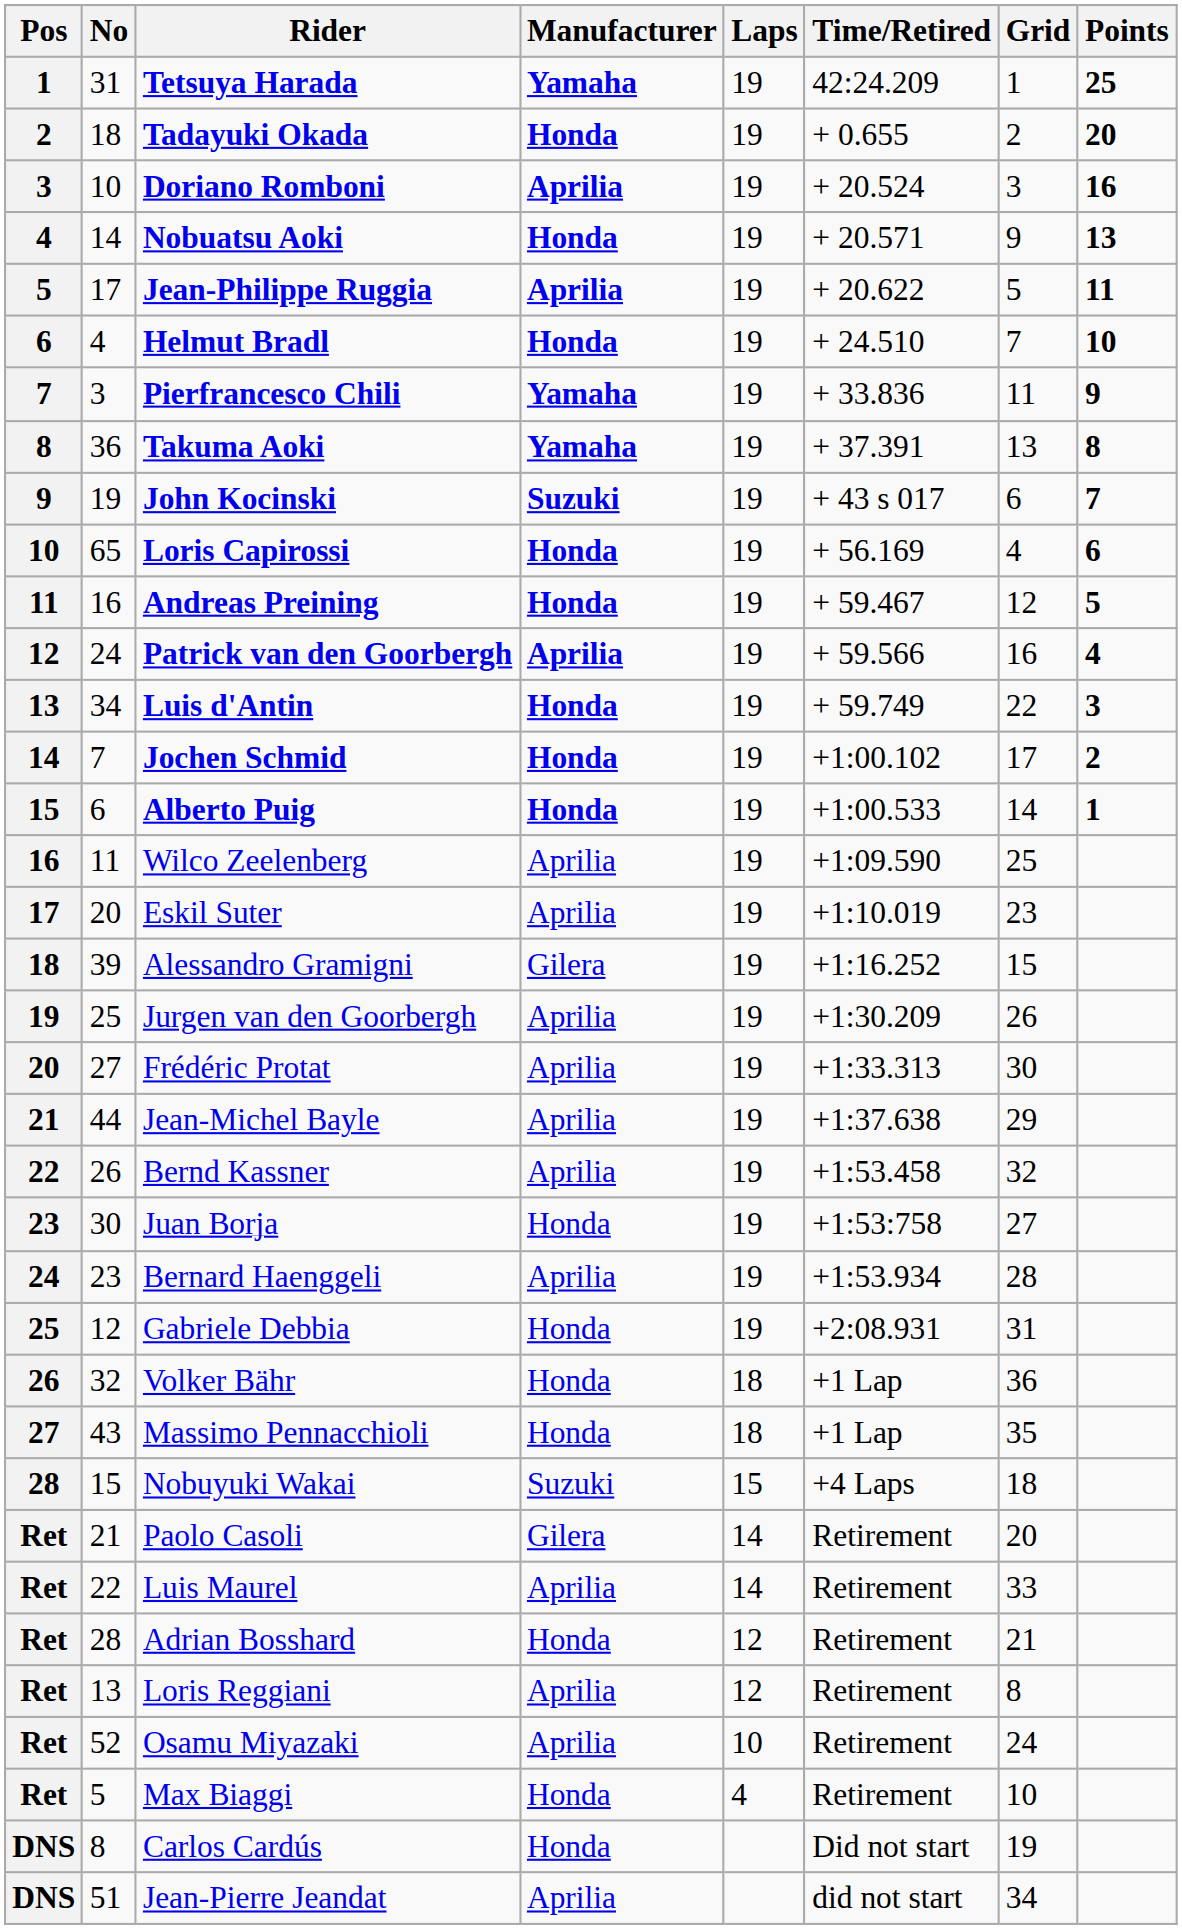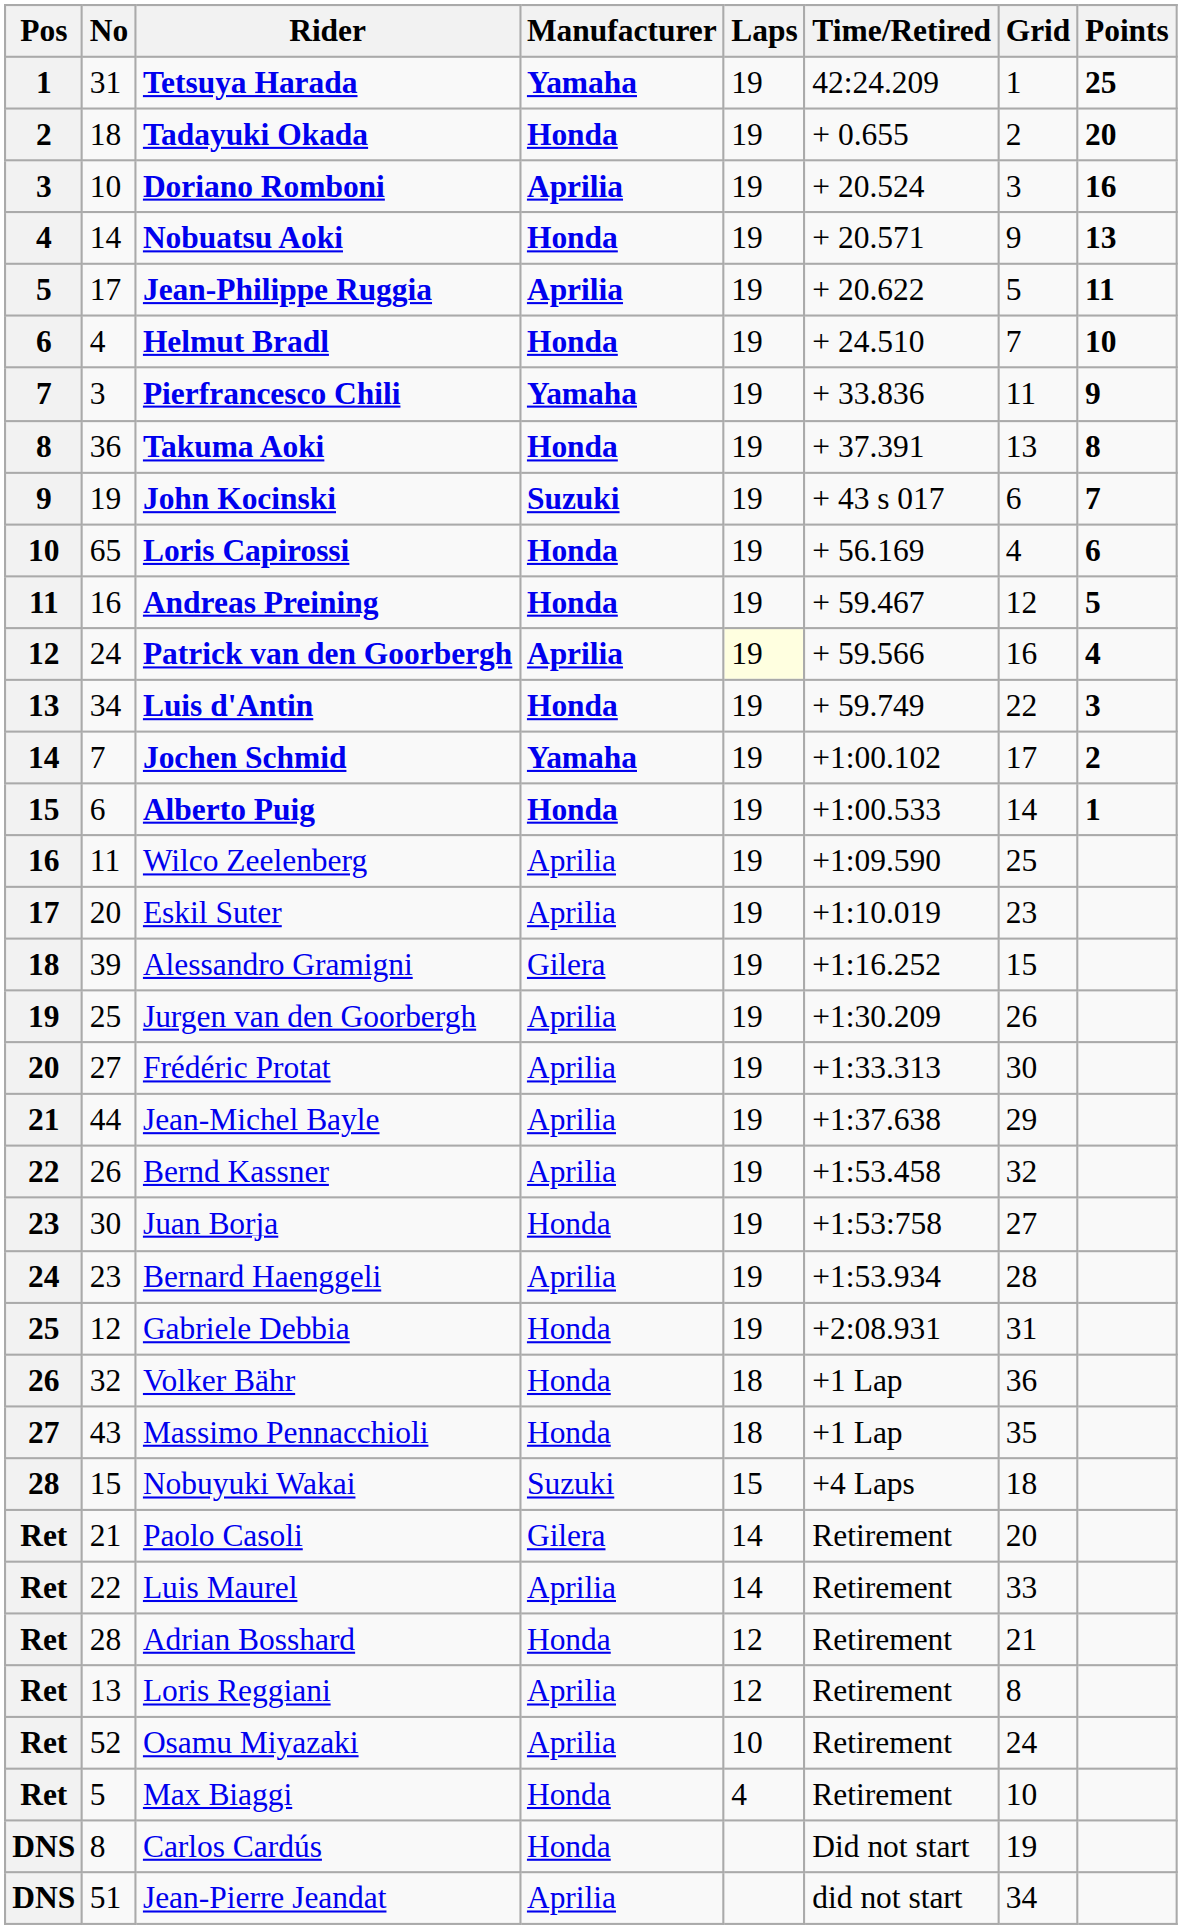 <table class="wikitable" style="font-size: 95%;">
 <tr>
 <th scope="col">Pos</th>
 <th scope="col">No</th>
 <th scope="col">Rider</th>
 <th scope="col">Manufacturer</th>
 <th scope="col">Laps</th>
 <th scope="col">Time/Retired</th>
 <th scope="col">Grid</th>
 <th scope="col">Points</th>
 </tr>
 <tr>
 <th>1</th>
 <td>31</td>
 <td> <strong><a href='#'>Tetsuya Harada</a></strong></td>
 <td><strong><a href='#'>Yamaha</a></strong></td>
 <td>19</td>
 <td>42:24.209</td>
 <td>1</td>
 <td><strong>25</strong></td>
 </tr>
 <tr>
 <th>2</th>
 <td>18</td>
 <td> <strong><a href='#'>Tadayuki Okada</a></strong></td>
 <td><strong><a href='#'>Honda</a></strong></td>
 <td>19</td>
 <td>+ 0.655</td>
 <td>2</td>
 <td><strong>20</strong></td>
 </tr>
 <tr>
 <th>3</th>
 <td>10</td>
 <td> <strong><a href='#'>Doriano Romboni</a></strong></td>
 <td><strong><a href='#'>Aprilia</a></strong></td>
 <td>19</td>
 <td>+ 20.524</td>
 <td>3</td>
 <td><strong>16</strong></td>
 </tr>
 <tr>
 <th>4</th>
 <td>14</td>
 <td> <strong><a href='#'>Nobuatsu Aoki</a></strong></td>
 <td><strong><a href='#'>Honda</a></strong></td>
 <td>19</td>
 <td>+ 20.571</td>
 <td>9</td>
 <td><strong>13</strong></td>
 </tr>
 <tr>
 <th>5</th>
 <td>17</td>
 <td> <strong><a href='#'>Jean-Philippe Ruggia</a></strong></td>
 <td><strong><a href='#'>Aprilia</a></strong></td>
 <td>19</td>
 <td>+ 20.622</td>
 <td>5</td>
 <td><strong>11</strong></td>
 </tr>
 <tr>
 <th>6</th>
 <td>4</td>
 <td> <strong><a href='#'>Helmut Bradl</a></strong></td>
 <td><strong><a href='#'>Honda</a></strong></td>
 <td>19</td>
 <td>+ 24.510</td>
 <td>7</td>
 <td><strong>10</strong></td>
 </tr>
 <tr>
 <th>7</th>
 <td>3</td>
 <td> <strong><a href='#'>Pierfrancesco Chili</a></strong></td>
 <td><strong><a href='#'>Yamaha</a></strong></td>
 <td>19</td>
 <td>+ 33.836</td>
 <td>11</td>
 <td><strong>9</strong></td>
 </tr>
 <tr>
 <th>8</th>
 <td>36</td>
 <td> <strong><a href='#'>Takuma Aoki</a></strong></td>
-<td><strong><a href='#'>Yamaha</a></strong></td>
+<td><strong><a href='#'>Honda</a></strong></td>
 <td>19</td>
 <td>+ 37.391</td>
 <td>13</td>
 <td><strong>8</strong></td>
 </tr>
 <tr>
 <th>9</th>
 <td>19</td>
 <td> <strong><a href='#'>John Kocinski</a></strong></td>
 <td><strong><a href='#'>Suzuki</a></strong></td>
 <td>19</td>
 <td>+ 43 s 017</td>
 <td>6</td>
 <td><strong>7</strong></td>
 </tr>
 <tr>
 <th>10</th>
 <td>65</td>
 <td> <strong><a href='#'>Loris Capirossi</a></strong></td>
 <td><strong><a href='#'>Honda</a></strong></td>
 <td>19</td>
 <td>+ 56.169</td>
 <td>4</td>
 <td><strong>6</strong></td>
 </tr>
 <tr>
 <th>11</th>
 <td>16</td>
 <td> <strong><a href='#'>Andreas Preining</a></strong></td>
 <td><strong><a href='#'>Honda</a></strong></td>
 <td>19</td>
 <td>+ 59.467</td>
 <td>12</td>
 <td><strong>5</strong></td>
 </tr>
 <tr>
 <th>12</th>
 <td>24</td>
 <td> <strong><a href='#'>Patrick van den Goorbergh</a></strong></td>
 <td><strong><a href='#'>Aprilia</a></strong></td>
-<td>19</td>
+<td style="background: lightyellow;">19</td>
 <td>+ 59.566</td>
 <td>16</td>
 <td><strong>4</strong></td>
 </tr>
 <tr>
 <th>13</th>
 <td>34</td>
 <td> <strong><a href='#'>Luis d'Antin</a></strong></td>
 <td><strong><a href='#'>Honda</a></strong></td>
 <td>19</td>
 <td>+ 59.749</td>
 <td>22</td>
 <td><strong>3</strong></td>
 </tr>
 <tr>
 <th>14</th>
 <td>7</td>
 <td> <strong><a href='#'>Jochen Schmid</a></strong></td>
-<td><strong><a href='#'>Honda</a></strong></td>
+<td><strong><a href='#'>Yamaha</a></strong></td>
 <td>19</td>
 <td>+1:00.102</td>
 <td>17</td>
 <td><strong>2</strong></td>
 </tr>
 <tr>
 <th>15</th>
 <td>6</td>
 <td> <strong><a href='#'>Alberto Puig</a></strong></td>
 <td><strong><a href='#'>Honda</a></strong></td>
 <td>19</td>
 <td>+1:00.533</td>
 <td>14</td>
 <td><strong>1</strong></td>
 </tr>
 <tr>
 <th>16</th>
 <td>11</td>
 <td> <a href='#'>Wilco Zeelenberg</a></td>
 <td><a href='#'>Aprilia</a></td>
 <td>19</td>
 <td>+1:09.590</td>
 <td>25</td>
 <td></td>
 </tr>
 <tr>
 <th>17</th>
 <td>20</td>
 <td> <a href='#'>Eskil Suter</a></td>
 <td><a href='#'>Aprilia</a></td>
 <td>19</td>
 <td>+1:10.019</td>
 <td>23</td>
 <td></td>
 </tr>
 <tr>
 <th>18</th>
 <td>39</td>
 <td> <a href='#'>Alessandro Gramigni</a></td>
 <td><a href='#'>Gilera</a></td>
 <td>19</td>
 <td>+1:16.252</td>
 <td>15</td>
 <td></td>
 </tr>
 <tr>
 <th>19</th>
 <td>25</td>
 <td> <a href='#'>Jurgen van den Goorbergh</a></td>
 <td><a href='#'>Aprilia</a></td>
 <td>19</td>
 <td>+1:30.209</td>
 <td>26</td>
 <td></td>
 </tr>
 <tr>
 <th>20</th>
 <td>27</td>
 <td> <a href='#'>Frédéric Protat</a></td>
 <td><a href='#'>Aprilia</a></td>
 <td>19</td>
 <td>+1:33.313</td>
 <td>30</td>
 <td></td>
 </tr>
 <tr>
 <th>21</th>
 <td>44</td>
 <td> <a href='#'>Jean-Michel Bayle</a></td>
 <td><a href='#'>Aprilia</a></td>
 <td>19</td>
 <td>+1:37.638</td>
 <td>29</td>
 <td></td>
 </tr>
 <tr>
 <th>22</th>
 <td>26</td>
 <td> <a href='#'>Bernd Kassner</a></td>
 <td><a href='#'>Aprilia</a></td>
 <td>19</td>
 <td>+1:53.458</td>
 <td>32</td>
 <td></td>
 </tr>
 <tr>
 <th>23</th>
 <td>30</td>
 <td> <a href='#'>Juan Borja</a></td>
 <td><a href='#'>Honda</a></td>
 <td>19</td>
 <td>+1:53:758</td>
 <td>27</td>
 <td></td>
 </tr>
 <tr>
 <th>24</th>
 <td>23</td>
 <td> <a href='#'>Bernard Haenggeli</a></td>
 <td><a href='#'>Aprilia</a></td>
 <td>19</td>
 <td>+1:53.934</td>
 <td>28</td>
 <td></td>
 </tr>
 <tr>
 <th>25</th>
 <td>12</td>
 <td> <a href='#'>Gabriele Debbia</a></td>
 <td><a href='#'>Honda</a></td>
 <td>19</td>
 <td>+2:08.931</td>
 <td>31</td>
 <td></td>
 </tr>
 <tr>
 <th>26</th>
 <td>32</td>
 <td> <a href='#'>Volker Bähr</a></td>
 <td><a href='#'>Honda</a></td>
 <td>18</td>
 <td>+1 Lap</td>
 <td>36</td>
 <td></td>
 </tr>
 <tr>
 <th>27</th>
 <td>43</td>
 <td> <a href='#'>Massimo Pennacchioli</a></td>
 <td><a href='#'>Honda</a></td>
 <td>18</td>
 <td>+1 Lap</td>
 <td>35</td>
 <td></td>
 </tr>
 <tr>
 <th>28</th>
 <td>15</td>
 <td> <a href='#'>Nobuyuki Wakai</a></td>
 <td><a href='#'>Suzuki</a></td>
 <td>15</td>
 <td>+4 Laps</td>
 <td>18</td>
 <td></td>
 </tr>
 <tr>
 <th>Ret</th>
 <td>21</td>
 <td> <a href='#'>Paolo Casoli</a></td>
 <td><a href='#'>Gilera</a></td>
 <td>14</td>
 <td>Retirement</td>
 <td>20</td>
 <td></td>
 </tr>
 <tr>
 <th>Ret</th>
 <td>22</td>
 <td> <a href='#'>Luis Maurel</a></td>
 <td><a href='#'>Aprilia</a></td>
 <td>14</td>
 <td>Retirement</td>
 <td>33</td>
 <td></td>
 </tr>
 <tr>
 <th>Ret</th>
 <td>28</td>
 <td> <a href='#'>Adrian Bosshard</a></td>
 <td><a href='#'>Honda</a></td>
 <td>12</td>
 <td>Retirement</td>
 <td>21</td>
 <td></td>
 </tr>
 <tr>
 <th>Ret</th>
 <td>13</td>
 <td> <a href='#'>Loris Reggiani</a></td>
 <td><a href='#'>Aprilia</a></td>
 <td>12</td>
 <td>Retirement</td>
 <td>8</td>
 <td></td>
 </tr>
 <tr>
 <th>Ret</th>
 <td>52</td>
 <td> <a href='#'>Osamu Miyazaki</a></td>
 <td><a href='#'>Aprilia</a></td>
 <td>10</td>
 <td>Retirement</td>
 <td>24</td>
 <td></td>
 </tr>
 <tr>
 <th>Ret</th>
 <td>5</td>
 <td> <a href='#'>Max Biaggi</a></td>
 <td><a href='#'>Honda</a></td>
 <td>4</td>
 <td>Retirement</td>
 <td>10</td>
 </tr>
 <tr>
 <th>DNS</th>
 <td>8</td>
 <td> <a href='#'>Carlos Cardús</a></td>
 <td><a href='#'>Honda</a></td>
 <td></td>
 <td>Did not start</td>
 <td>19</td>
 <td></td>
 </tr>
 <tr>
 <th>DNS</th>
 <td>51</td>
 <td> <a href='#'>Jean-Pierre Jeandat</a></td>
 <td><a href='#'>Aprilia</a></td>
 <td></td>
 <td>did not start</td>
 <td>34</td>
 <td></td>
 </tr>
 </table>
